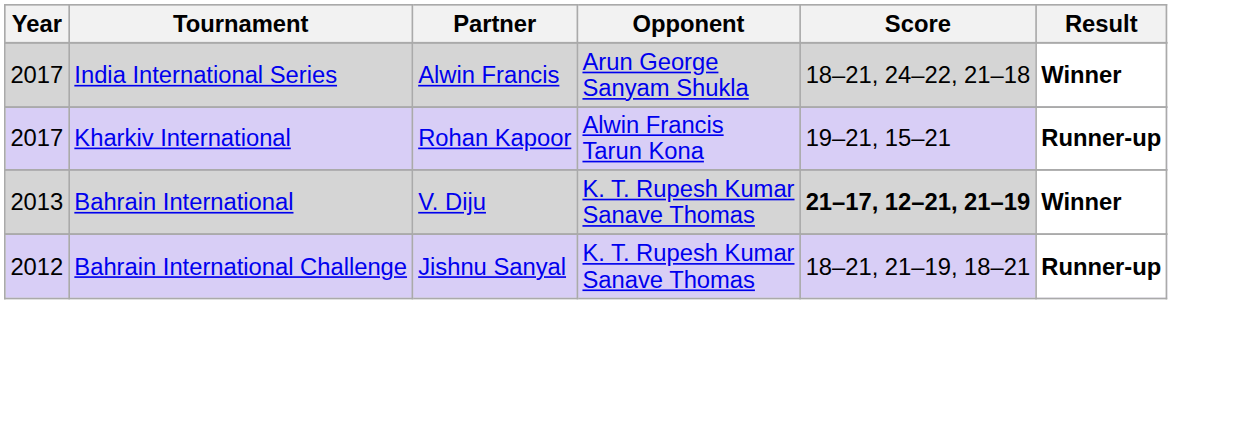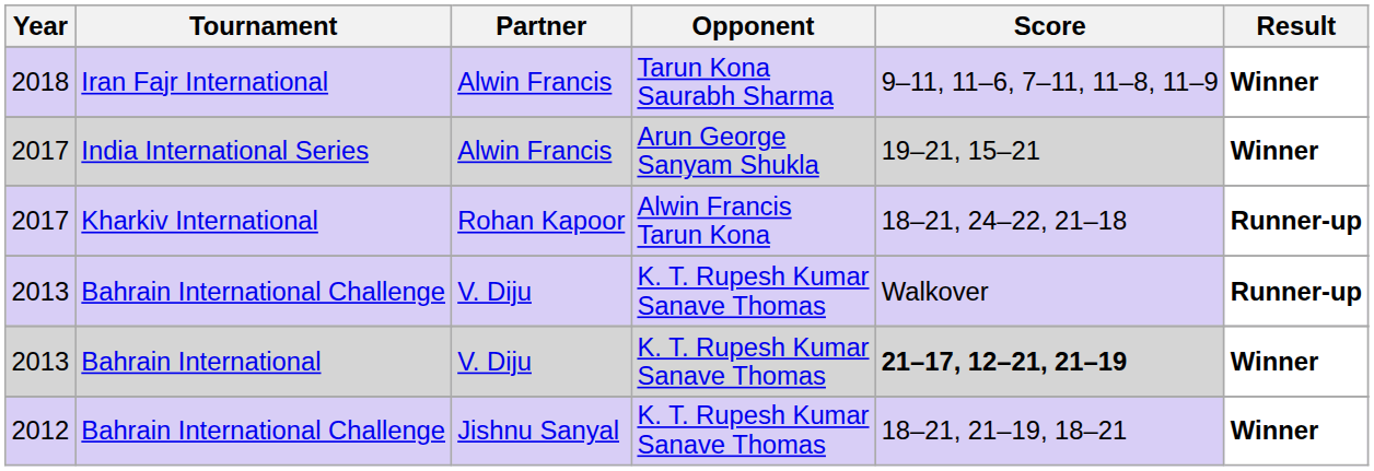 <table class="sortable wikitable" style="font-size: 90%;">
 <tr>
 <th>Year</th>
 <th>Tournament</th>
 <th>Partner</th>
 <th>Opponent</th>
 <th>Score</th>
 <th>Result</th>
 </tr>
 <tr>
 </tr>
+<tr style="background:#D8CEF6">
+<td align="center">2018</td>
+<td align="left"><a href='#'>Iran Fajr International</a></td>
+<td align="left"> <a href='#'>Alwin Francis</a></td>
+<td align="left"> <a href='#'>Tarun Kona</a><br> <a href='#'>Saurabh Sharma</a></td>
+<td align="left">9–11, 11–6, 7–11, 11–8, 11–9</td>
+<td style="text-align:left; background:white"> <strong>Winner</strong></td>
+</tr>
 <tr>
 </tr>
 <tr style="background:#D5D5D5">
 <td align="center">2017</td>
 <td align="left"><a href='#'>India International Series</a></td>
 <td align="left"> <a href='#'>Alwin Francis</a></td>
 <td align="left"> <a href='#'>Arun George</a><br> <a href='#'>Sanyam Shukla</a></td>
-<td align="left">18–21, 24–22, 21–18</td>
+<td align="left">19–21, 15–21</td>
 <td style="text-align:left; background:white"> <strong>Winner</strong></td>
 </tr>
 <tr>
 </tr>
 <tr style="background:#D8CEF6">
 <td align="center">2017</td>
 <td align="left"><a href='#'>Kharkiv International</a></td>
 <td align="left">  <a href='#'>Rohan Kapoor</a></td>
 <td align="left"> <a href='#'>Alwin Francis</a><br> <a href='#'>Tarun Kona</a></td>
-<td align="left">19–21, 15–21</td>
+<td align="left">18–21, 24–22, 21–18</td>
 <td style="text-align:left; background:white"> <strong>Runner-up</strong></td>
 </tr>
 <tr>
+</tr>
+<tr style="background:#D8CEF6">
+<td align="center">2013</td>
+<td align="left"><a href='#'>Bahrain International Challenge</a></td>
+<td align="left"> <a href='#'>V. Diju</a></td>
+<td align="left"> <a href='#'>K. T. Rupesh Kumar</a><br> <a href='#'>Sanave Thomas</a></td>
+<td align="left">Walkover</td>
+<td style="text-align:left; background:white"> <strong>Runner-up</strong></td>
 </tr>
 <tr>
 </tr>
 <tr style="background:#D5D5D5">
 <td align="center">2013</td>
 <td align="left"><a href='#'>Bahrain International</a></td>
 <td align="left"> <a href='#'>V. Diju</a></td>
 <td align="left"> <a href='#'>K. T. Rupesh Kumar</a><br> <a href='#'>Sanave Thomas</a></td>
 <td align="left"><strong>21–17, 12–21, 21–19</strong></td>
 <td style="text-align:left; background:white"> <strong>Winner</strong></td>
 </tr>
 <tr>
 </tr>
 <tr style="background:#D8CEF6">
 <td align="center">2012</td>
 <td align="left"><a href='#'>Bahrain International Challenge</a></td>
 <td align="left"> <a href='#'>Jishnu Sanyal</a></td>
 <td align="left"> <a href='#'>K. T. Rupesh Kumar</a><br> <a href='#'>Sanave Thomas</a></td>
 <td align="left">18–21, 21–19, 18–21</td>
-<td style="text-align:left; background:white"> <strong>Runner-up</strong></td>
+<td style="text-align:left; background:white"> <strong>Winner</strong></td>
 </tr>
 </table>
